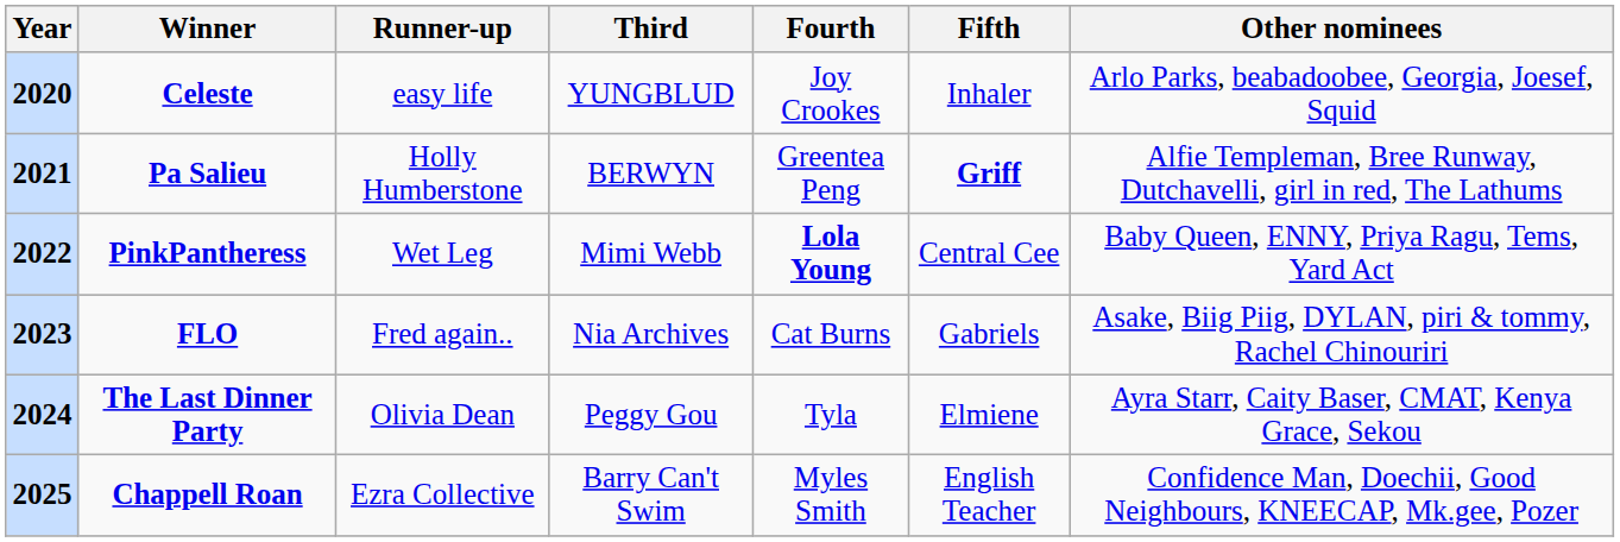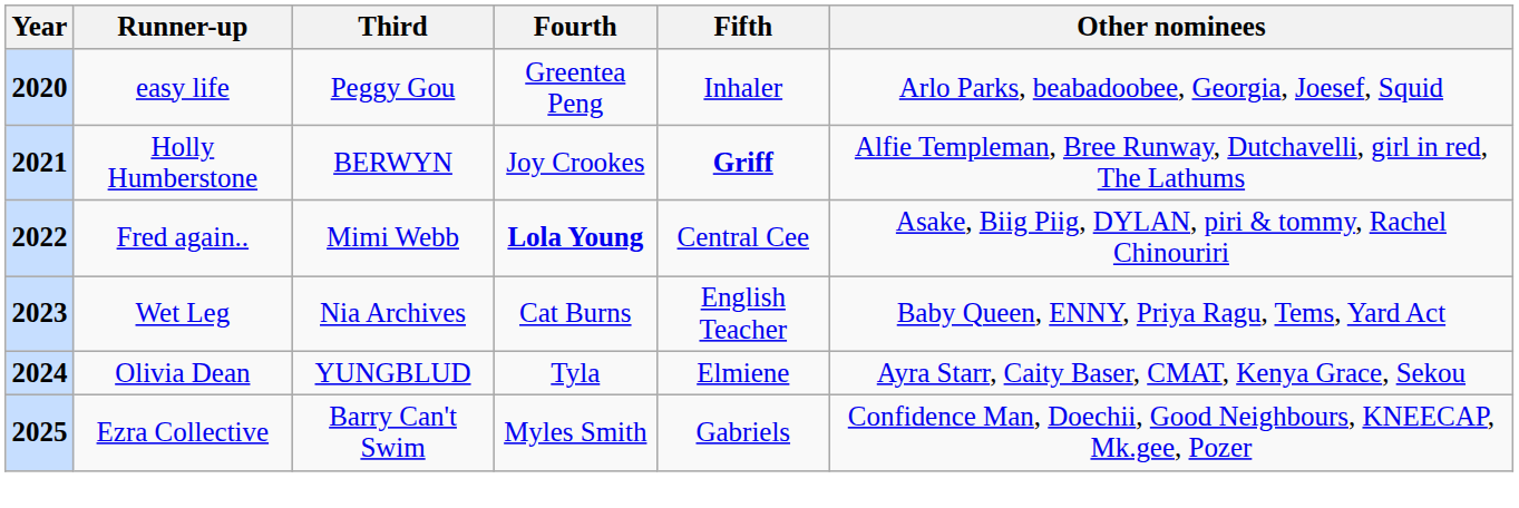 <table class="wikitable" style="text-align:center; font-size:100%">
 <tr>
 <th>Year</th>
-<th>Winner</th>
 <th>Runner-up</th>
 <th>Third</th>
 <th>Fourth</th>
 <th>Fifth</th>
 <th>Other nominees</th>
 </tr>
 <tr>
 <th style="background:#C6DEFF">2020</th>
-<td><strong><a href='#'>Celeste</a></strong></td>
 <td><a href='#'>easy life</a></td>
-<td><a href='#'>YUNGBLUD</a></td>
-<td><a href='#'>Joy Crookes</a></td>
+<td><a href='#'>Peggy Gou</a></td>
+<td><a href='#'>Greentea Peng</a></td>
 <td><a href='#'>Inhaler</a></td>
 <td><a href='#'>Arlo Parks</a>, <a href='#'>beabadoobee</a>, <a href='#'>Georgia</a>, <a href='#'>Joesef</a>, <a href='#'>Squid</a></td>
 </tr>
 <tr>
 <th style="background:#C6DEFF">2021</th>
-<td><strong><a href='#'>Pa Salieu</a></strong></td>
 <td><a href='#'>Holly Humberstone</a></td>
 <td><a href='#'>BERWYN</a></td>
-<td><a href='#'>Greentea Peng</a></td>
+<td><a href='#'>Joy Crookes</a></td>
 <td><strong><a href='#'>Griff</a></strong></td>
 <td><a href='#'>Alfie Templeman</a>, <a href='#'>Bree Runway</a>, <a href='#'>Dutchavelli</a>, <a href='#'>girl in red</a>, <a href='#'>The Lathums</a></td>
 </tr>
 <tr>
 <th style="background:#C6DEFF">2022</th>
-<td><strong><a href='#'>PinkPantheress</a></strong></td>
-<td><a href='#'>Wet Leg</a></td>
+<td><a href='#'>Fred again..</a></td>
 <td><a href='#'>Mimi Webb</a></td>
 <td><strong><a href='#'>Lola Young</a></strong></td>
 <td><a href='#'>Central Cee</a></td>
+<td><a href='#'>Asake</a>, <a href='#'>Biig Piig</a>, <a href='#'>DYLAN</a>, <a href='#'>piri & tommy</a>, <a href='#'>Rachel Chinouriri</a></td>
+</tr>
+<tr>
+<th style="background:#C6DEFF">2023</th>
+<td><a href='#'>Wet Leg</a></td>
+<td><a href='#'>Nia Archives</a></td>
+<td><a href='#'>Cat Burns</a></td>
+<td><a href='#'>English Teacher</a></td>
 <td><a href='#'>Baby Queen</a>, <a href='#'>ENNY</a>, <a href='#'>Priya Ragu</a>, <a href='#'>Tems</a>, <a href='#'>Yard Act</a></td>
 </tr>
 <tr>
-<th style="background:#C6DEFF">2023</th>
-<td><strong><a href='#'>FLO</a></strong></td>
-<td><a href='#'>Fred again..</a></td>
-<td><a href='#'>Nia Archives</a></td>
-<td><a href='#'>Cat Burns</a></td>
-<td><a href='#'>Gabriels</a></td>
-<td><a href='#'>Asake</a>, <a href='#'>Biig Piig</a>, <a href='#'>DYLAN</a>, <a href='#'>piri & tommy</a>, <a href='#'>Rachel Chinouriri</a></td>
-</tr>
-<tr>
 <th style="background:#C6DEFF">2024</th>
-<td><strong><a href='#'>The Last Dinner Party</a></strong></td>
 <td><a href='#'>Olivia Dean</a></td>
-<td><a href='#'>Peggy Gou</a></td>
+<td><a href='#'>YUNGBLUD</a></td>
 <td><a href='#'>Tyla</a></td>
 <td><a href='#'>Elmiene</a></td>
 <td><a href='#'>Ayra Starr</a>, <a href='#'>Caity Baser</a>, <a href='#'>CMAT</a>, <a href='#'>Kenya Grace</a>, <a href='#'>Sekou</a></td>
 </tr>
 <tr>
 <th style="background:#C6DEFF">2025</th>
-<td><strong><a href='#'>Chappell Roan</a></strong></td>
 <td><a href='#'>Ezra Collective</a></td>
 <td><a href='#'>Barry Can't Swim</a></td>
 <td><a href='#'>Myles Smith</a></td>
-<td><a href='#'>English Teacher</a></td>
+<td><a href='#'>Gabriels</a></td>
 <td><a href='#'>Confidence Man</a>, <a href='#'>Doechii</a>, <a href='#'>Good Neighbours</a>, <a href='#'>KNEECAP</a>, <a href='#'>Mk.gee</a>, <a href='#'>Pozer</a></td>
 </tr>
 </table>
